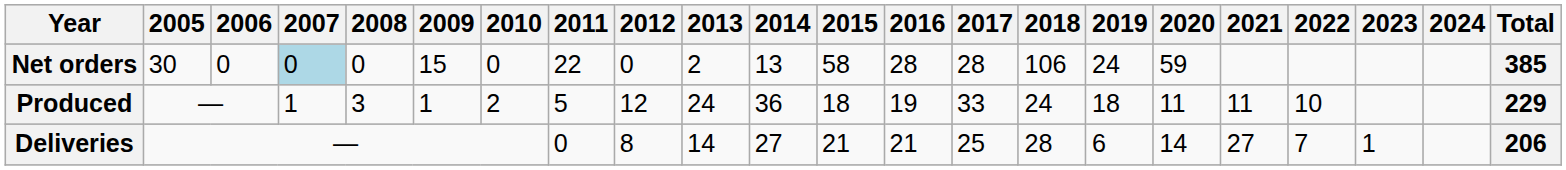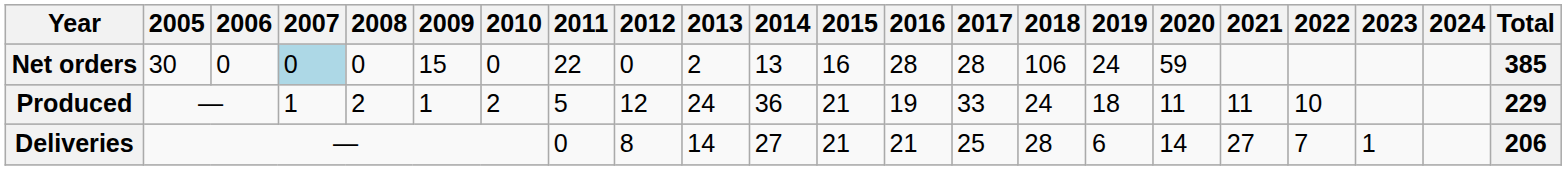 <table class="wikitable" style="margin:1em auto;">
 <tr>
 <th>Year</th>
 <th>2005</th>
 <th>2006</th>
 <th>2007</th>
 <th>2008</th>
 <th>2009</th>
 <th>2010</th>
 <th>2011</th>
 <th>2012</th>
 <th>2013</th>
 <th>2014</th>
 <th>2015</th>
 <th>2016</th>
 <th>2017</th>
 <th>2018</th>
 <th>2019</th>
 <th>2020</th>
 <th>2021</th>
 <th>2022</th>
 <th>2023</th>
 <th>2024</th>
 <th>Total</th>
 </tr>
 <tr>
 <th>Net orders</th>
 <td>30</td>
 <td>0</td>
 <td style="background: lightblue;">0</td>
 <td>0</td>
 <td>15</td>
 <td>0</td>
 <td>22</td>
 <td>0</td>
 <td>2</td>
 <td>13</td>
-<td>58</td>
+<td>16</td>
 <td>28</td>
 <td>28</td>
 <td>106</td>
 <td>24</td>
 <td>59</td>
 <td></td>
 <td></td>
 <td></td>
 <td></td>
 <th>385</th>
 </tr>
 <tr>
 <th>Produced</th>
 <td colspan=2 align=center>—</td>
 <td>1</td>
-<td>3</td>
+<td>2</td>
 <td>1</td>
 <td>2</td>
 <td>5</td>
 <td>12</td>
 <td>24</td>
 <td>36</td>
-<td>18</td>
+<td>21</td>
 <td>19</td>
 <td>33</td>
 <td>24</td>
 <td>18</td>
 <td>11</td>
 <td>11</td>
 <td>10</td>
 <td></td>
 <td></td>
 <th>229</th>
 </tr>
 <tr>
 <th>Deliveries</th>
 <td colspan=6 align=center>—</td>
 <td>0</td>
 <td>8</td>
 <td>14</td>
 <td>27</td>
 <td>21</td>
 <td>21</td>
 <td>25</td>
 <td>28</td>
 <td>6</td>
 <td>14</td>
 <td>27</td>
 <td>7</td>
 <td>1</td>
 <td></td>
 <th>206</th>
 </tr>
 </table>
